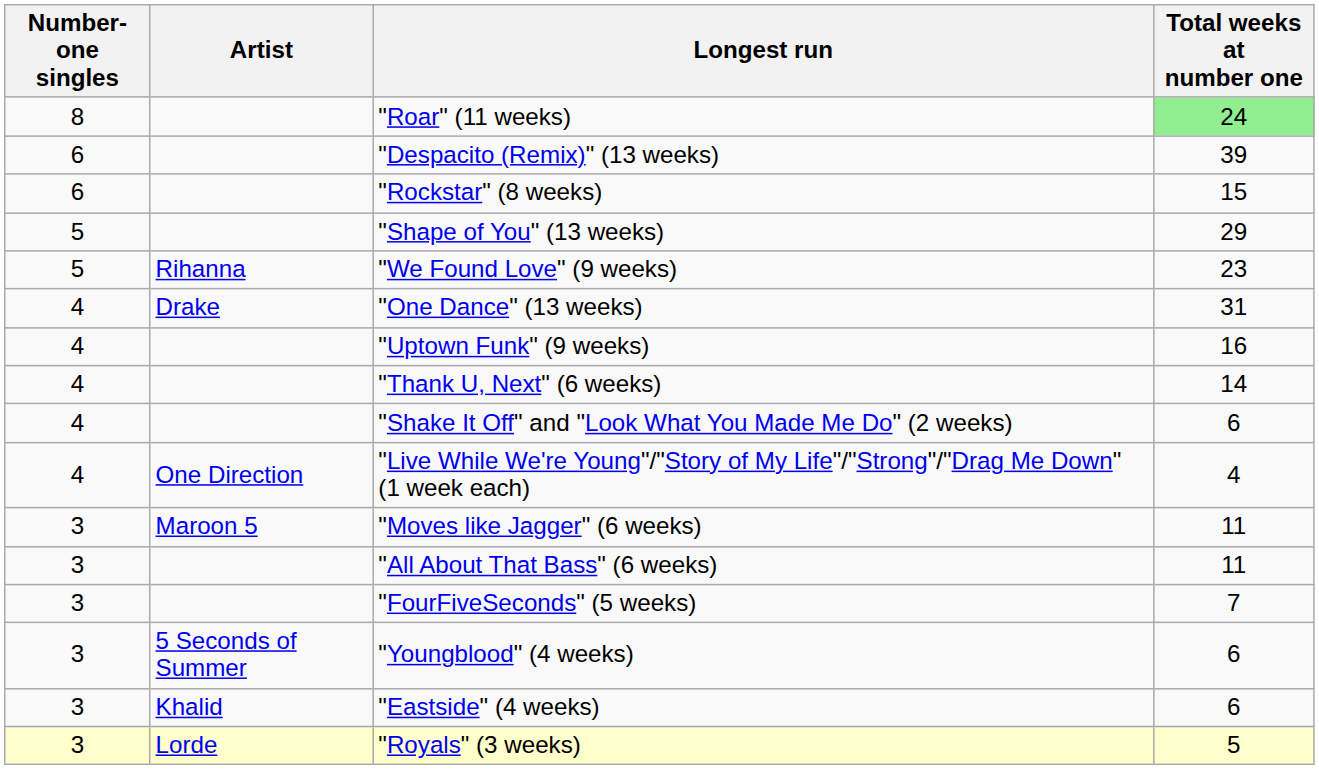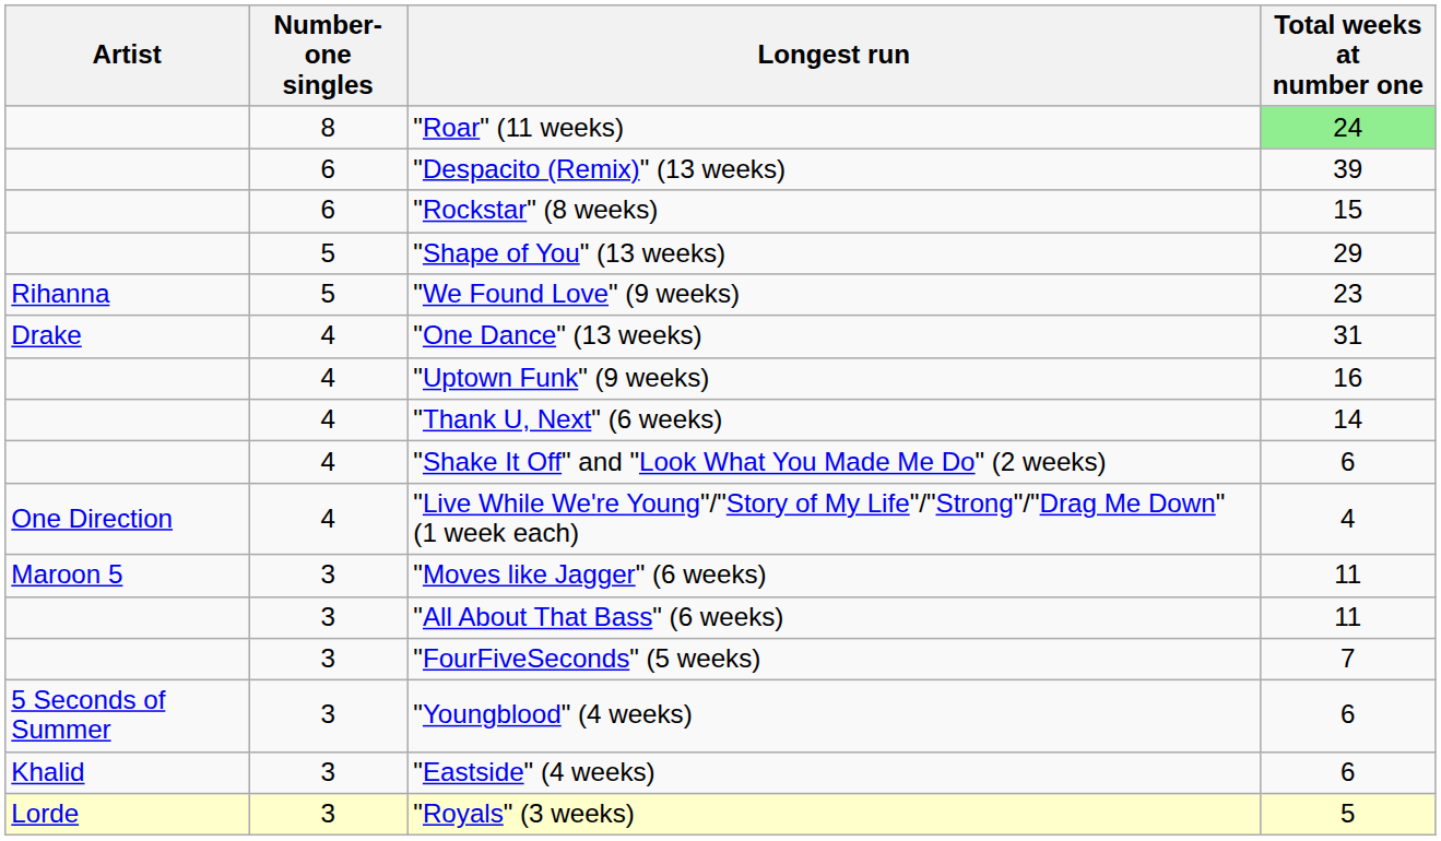 <table class="wikitable sortable">
 <tr>
+<th>Artist</th>
 <th>Number-one<br>singles</th>
-<th>Artist</th>
 <th>Longest run</th>
 <th>Total weeks at<br>number one</th>
 </tr>
 <tr>
+<td></td>
 <td align="center">8</td>
-<td></td>
 <td>"<a href='#'>Roar</a>" (11 weeks) </td>
 <td align="center" style="background: lightgreen;">24</td>
 </tr>
 <tr>
+<td></td>
 <td align="center">6</td>
-<td></td>
 <td>"<a href='#'>Despacito (Remix)</a>" (13 weeks) </td>
 <td align="center">39</td>
 </tr>
 <tr>
+<td></td>
 <td align="center">6</td>
-<td></td>
 <td>"<a href='#'>Rockstar</a>" (8 weeks) </td>
 <td align="center">15</td>
 </tr>
 <tr>
+<td></td>
 <td align="center">5</td>
-<td></td>
 <td>"<a href='#'>Shape of You</a>" (13 weeks) </td>
 <td align="center">29</td>
 </tr>
 <tr>
+<td><a href='#'>Rihanna</a></td>
 <td align="center">5</td>
-<td><a href='#'>Rihanna</a></td>
 <td>"<a href='#'>We Found Love</a>" (9 weeks) </td>
 <td align="center">23</td>
 </tr>
 <tr>
+<td><a href='#'>Drake</a></td>
 <td align="center">4</td>
-<td><a href='#'>Drake</a></td>
 <td>"<a href='#'>One Dance</a>" (13 weeks) </td>
 <td align="center">31</td>
 </tr>
 <tr>
+<td></td>
 <td align="center">4</td>
-<td></td>
 <td>"<a href='#'>Uptown Funk</a>" (9 weeks) </td>
 <td align="center">16</td>
 </tr>
 <tr>
+<td></td>
 <td align="center">4</td>
-<td></td>
 <td>"<a href='#'>Thank U, Next</a>" (6 weeks) </td>
 <td align="center">14</td>
 </tr>
 <tr>
+<td></td>
 <td align="center">4</td>
-<td></td>
 <td>"<a href='#'>Shake It Off</a>" and "<a href='#'>Look What You Made Me Do</a>" (2 weeks) </td>
 <td align="center">6</td>
 </tr>
 <tr>
+<td><a href='#'>One Direction</a></td>
 <td align="center">4</td>
-<td><a href='#'>One Direction</a></td>
 <td>"<a href='#'>Live While We're Young</a>"/"<a href='#'>Story of My Life</a>"/"<a href='#'>Strong</a>"/"<a href='#'>Drag Me Down</a>" (1 week each)</td>
 <td align="center">4</td>
 </tr>
 <tr>
+<td><a href='#'>Maroon 5</a></td>
 <td align="center">3</td>
-<td><a href='#'>Maroon 5</a></td>
 <td>"<a href='#'>Moves like Jagger</a>" (6 weeks) </td>
 <td align="center">11</td>
 </tr>
 <tr>
+<td></td>
 <td align="center">3</td>
-<td></td>
 <td>"<a href='#'>All About That Bass</a>" (6 weeks) </td>
 <td align="center">11</td>
 </tr>
 <tr>
+<td></td>
 <td align="center">3</td>
-<td></td>
 <td>"<a href='#'>FourFiveSeconds</a>" (5 weeks) </td>
 <td align="center">7</td>
 </tr>
 <tr>
+<td><a href='#'>5 Seconds of Summer</a></td>
 <td align="center">3</td>
-<td><a href='#'>5 Seconds of Summer</a></td>
 <td>"<a href='#'>Youngblood</a>" (4 weeks) </td>
 <td align="center">6</td>
 </tr>
 <tr>
+<td><a href='#'>Khalid</a></td>
 <td align="center">3</td>
-<td><a href='#'>Khalid</a></td>
 <td>"<a href='#'>Eastside</a>" (4 weeks) </td>
 <td align="center">6</td>
 </tr>
 <tr bgcolor="#FFFFCC">
+<td><a href='#'>Lorde</a></td>
 <td align="center">3</td>
-<td><a href='#'>Lorde</a></td>
 <td>"<a href='#'>Royals</a>" (3 weeks) </td>
 <td align="center">5</td>
 </tr>
 </table>
